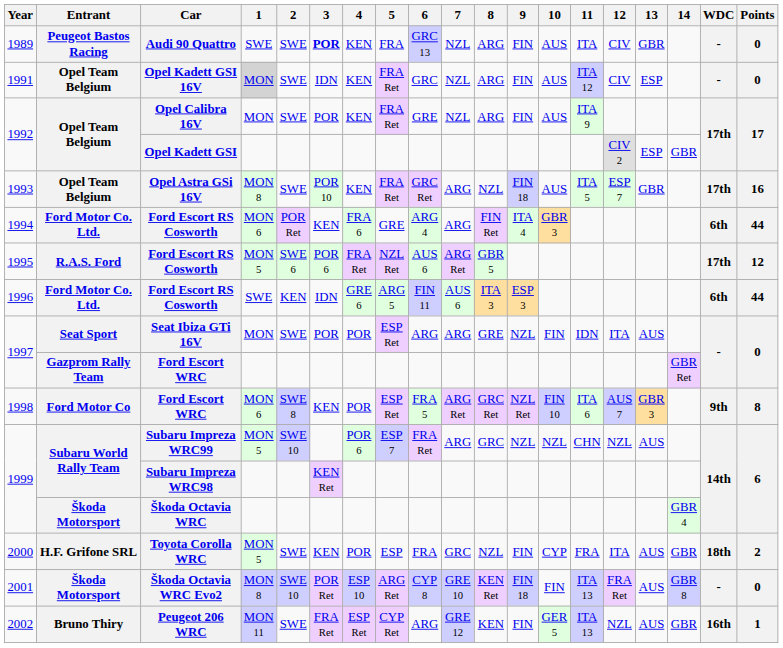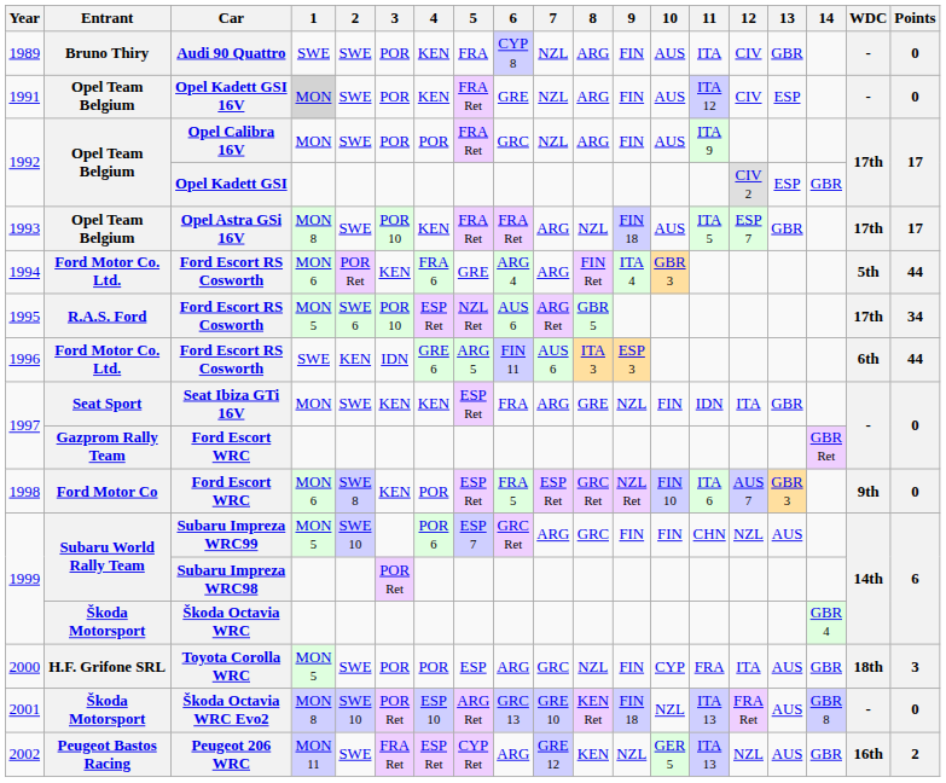 <table class="wikitable" style="text-align:center; font-size:90%">
 <tr>
 <th>Year</th>
 <th>Entrant</th>
 <th>Car</th>
 <th>1</th>
 <th>2</th>
 <th>3</th>
 <th>4</th>
 <th>5</th>
 <th>6</th>
 <th>7</th>
 <th>8</th>
 <th>9</th>
 <th>10</th>
 <th>11</th>
 <th>12</th>
 <th>13</th>
 <th>14</th>
 <th>WDC</th>
 <th>Points</th>
 </tr>
 <tr>
 <td><a href='#'>1989</a></td>
-<th><a href='#'>Peugeot Bastos Racing</a></th>
+<th>Bruno Thiry</th>
 <th><a href='#'>Audi 90 Quattro</a></th>
 <td><a href='#'>SWE</a></td>
 <td><a href='#'>SWE</a></td>
-<td><strong><a href='#'>POR</a></strong></td>
+<td><a href='#'>POR</a></td>
 <td><a href='#'>KEN</a></td>
 <td><a href='#'>FRA</a></td>
-<td style="background:#CFCFFF;"><a href='#'>GRC</a><br><small>13</small></td>
+<td style="background:#CFCFFF;"><a href='#'>CYP</a><br><small>8</small></td>
 <td><a href='#'>NZL</a></td>
 <td><a href='#'>ARG</a></td>
 <td><a href='#'>FIN</a></td>
 <td><a href='#'>AUS</a></td>
 <td><a href='#'>ITA</a></td>
 <td><a href='#'>CIV</a></td>
 <td><a href='#'>GBR</a></td>
 <td></td>
 <th>-</th>
 <th>0</th>
 </tr>
 <tr>
 <td><a href='#'>1991</a></td>
 <th>Opel Team Belgium</th>
 <th><a href='#'>Opel Kadett GSI 16V</a></th>
 <td style="background: lightgrey;"><a href='#'>MON</a></td>
 <td><a href='#'>SWE</a></td>
-<td><a href='#'>IDN</a></td>
+<td><a href='#'>POR</a></td>
 <td><a href='#'>KEN</a></td>
 <td style="background:#EFCFFF;"><a href='#'>FRA</a><br><small>Ret</small></td>
-<td><a href='#'>GRC</a></td>
+<td><a href='#'>GRE</a></td>
 <td><a href='#'>NZL</a></td>
 <td><a href='#'>ARG</a></td>
 <td><a href='#'>FIN</a></td>
 <td><a href='#'>AUS</a></td>
 <td style="background:#CFCFFF;"><a href='#'>ITA</a><br><small>12</small></td>
 <td><a href='#'>CIV</a></td>
 <td><a href='#'>ESP</a></td>
 <td></td>
 <th>-</th>
 <th>0</th>
 </tr>
 <tr>
 <td rowspan="2"><a href='#'>1992</a></td>
 <th rowspan="2">Opel Team Belgium</th>
 <th><a href='#'>Opel Calibra 16V</a></th>
 <td><a href='#'>MON</a></td>
 <td><a href='#'>SWE</a></td>
 <td><a href='#'>POR</a></td>
-<td><a href='#'>KEN</a></td>
+<td><a href='#'>POR</a></td>
 <td style="background:#EFCFFF;"><a href='#'>FRA</a><br><small>Ret</small></td>
-<td><a href='#'>GRE</a></td>
+<td><a href='#'>GRC</a></td>
 <td><a href='#'>NZL</a></td>
 <td><a href='#'>ARG</a></td>
 <td><a href='#'>FIN</a></td>
 <td><a href='#'>AUS</a></td>
 <td style="background:#DFFFDF;"><a href='#'>ITA</a><br><small>9</small></td>
 <td></td>
 <td></td>
 <td></td>
 <th rowspan="2">17th</th>
 <th rowspan="2">17</th>
 </tr>
 <tr>
 <th><a href='#'>Opel Kadett GSI</a></th>
 <td></td>
 <td></td>
 <td></td>
 <td></td>
 <td></td>
 <td></td>
 <td></td>
 <td></td>
 <td></td>
 <td></td>
 <td></td>
 <td style="background:#DFDFDF;"><a href='#'>CIV</a><br><small>2</small></td>
 <td><a href='#'>ESP</a></td>
 <td><a href='#'>GBR</a></td>
 </tr>
 <tr>
 <td><a href='#'>1993</a></td>
 <th>Opel Team Belgium</th>
 <th><a href='#'>Opel Astra GSi 16V</a></th>
 <td style="background:#DFFFDF;"><a href='#'>MON</a><br><small>8</small></td>
 <td><a href='#'>SWE</a></td>
 <td style="background:#DFFFDF;"><a href='#'>POR</a><br><small>10</small></td>
 <td><a href='#'>KEN</a></td>
 <td style="background:#EFCFFF;"><a href='#'>FRA</a><br><small>Ret</small></td>
-<td style="background:#EFCFFF;"><a href='#'>GRC</a><br><small>Ret</small></td>
+<td style="background:#EFCFFF;"><a href='#'>FRA</a><br><small>Ret</small></td>
 <td><a href='#'>ARG</a></td>
 <td><a href='#'>NZL</a></td>
 <td style="background:#CFCFFF;"><a href='#'>FIN</a><br><small>18</small></td>
 <td><a href='#'>AUS</a></td>
 <td style="background:#DFFFDF;"><a href='#'>ITA</a><br><small>5</small></td>
 <td style="background:#DFFFDF;"><a href='#'>ESP</a><br><small>7</small></td>
 <td><a href='#'>GBR</a></td>
 <td></td>
 <th>17th</th>
-<th>16</th>
+<th>17</th>
 </tr>
 <tr>
 <td><a href='#'>1994</a></td>
 <th><a href='#'>Ford Motor Co. Ltd.</a></th>
 <th><a href='#'>Ford Escort RS Cosworth</a></th>
 <td style="background:#DFFFDF;"><a href='#'>MON</a><br><small>6</small></td>
 <td style="background:#EFCFFF;"><a href='#'>POR</a><br><small>Ret</small></td>
 <td><a href='#'>KEN</a></td>
 <td style="background:#DFFFDF;"><a href='#'>FRA</a><br><small>6</small></td>
 <td><a href='#'>GRE</a></td>
 <td style="background:#DFFFDF;"><a href='#'>ARG</a><br><small>4</small></td>
 <td><a href='#'>ARG</a></td>
 <td style="background:#EFCFFF;"><a href='#'>FIN</a><br><small>Ret</small></td>
 <td style="background:#DFFFDF;"><a href='#'>ITA</a><br><small>4</small></td>
 <td style="background:#FFDF9F;"><a href='#'>GBR</a><br><small>3</small></td>
 <td></td>
 <td></td>
 <td></td>
 <td></td>
-<th>6th</th>
+<th>5th</th>
 <th>44</th>
 </tr>
 <tr>
 <td><a href='#'>1995</a></td>
 <th><a href='#'>R.A.S. Ford</a></th>
 <th><a href='#'>Ford Escort RS Cosworth</a></th>
 <td style="background:#DFFFDF;"><a href='#'>MON</a><br><small>5</small></td>
 <td style="background:#DFFFDF;"><a href='#'>SWE</a><br><small>6</small></td>
-<td style="background:#DFFFDF;"><a href='#'>POR</a><br><small>6</small></td>
-<td style="background:#EFCFFF;"><a href='#'>FRA</a><br><small>Ret</small></td>
+<td style="background:#DFFFDF;"><a href='#'>POR</a><br><small>10</small></td>
+<td style="background:#EFCFFF;"><a href='#'>ESP</a><br><small>Ret</small></td>
 <td style="background:#EFCFFF;"><a href='#'>NZL</a><br><small>Ret</small></td>
 <td style="background:#DFFFDF;"><a href='#'>AUS</a><br><small>6</small></td>
 <td style="background:#EFCFFF;"><a href='#'>ARG</a><br><small>Ret</small></td>
 <td style="background:#DFFFDF;"><a href='#'>GBR</a><br><small>5</small></td>
 <td></td>
 <td></td>
 <td></td>
 <td></td>
 <td></td>
 <td></td>
 <th>17th</th>
-<th>12</th>
+<th>34</th>
 </tr>
 <tr>
 <td><a href='#'>1996</a></td>
 <th><a href='#'>Ford Motor Co. Ltd.</a></th>
 <th><a href='#'>Ford Escort RS Cosworth</a></th>
 <td><a href='#'>SWE</a></td>
 <td><a href='#'>KEN</a></td>
 <td><a href='#'>IDN</a></td>
 <td style="background:#DFFFDF;"><a href='#'>GRE</a><br><small>6</small></td>
 <td style="background:#DFFFDF;"><a href='#'>ARG</a><br><small>5</small></td>
 <td style="background:#CFCFFF;"><a href='#'>FIN</a><br><small>11</small></td>
 <td style="background:#DFFFDF;"><a href='#'>AUS</a><br><small>6</small></td>
 <td style="background:#FFDF9F;"><a href='#'>ITA</a><br><small>3</small></td>
 <td style="background:#FFDF9F;"><a href='#'>ESP</a><br><small>3</small></td>
 <td></td>
 <td></td>
 <td></td>
 <td></td>
 <td></td>
 <th>6th</th>
 <th>44</th>
 </tr>
 <tr>
 <td rowspan="2"><a href='#'>1997</a></td>
 <th><a href='#'>Seat Sport</a></th>
 <th><a href='#'>Seat Ibiza GTi 16V</a></th>
 <td><a href='#'>MON</a></td>
 <td><a href='#'>SWE</a></td>
-<td><a href='#'>POR</a></td>
-<td><a href='#'>POR</a></td>
+<td><a href='#'>KEN</a></td>
+<td><a href='#'>KEN</a></td>
 <td style="background:#EFCFFF;"><a href='#'>ESP</a><br><small>Ret</small></td>
-<td><a href='#'>ARG</a></td>
+<td><a href='#'>FRA</a></td>
 <td><a href='#'>ARG</a></td>
 <td><a href='#'>GRE</a></td>
 <td><a href='#'>NZL</a></td>
 <td><a href='#'>FIN</a></td>
 <td><a href='#'>IDN</a></td>
 <td><a href='#'>ITA</a></td>
-<td><a href='#'>AUS</a></td>
+<td><a href='#'>GBR</a></td>
 <td></td>
 <th rowspan="2">-</th>
 <th rowspan="2">0</th>
 </tr>
 <tr>
 <th><a href='#'>Gazprom Rally Team</a></th>
 <th><a href='#'>Ford Escort WRC</a></th>
 <td></td>
 <td></td>
 <td></td>
 <td></td>
 <td></td>
 <td></td>
 <td></td>
 <td></td>
 <td></td>
 <td></td>
 <td></td>
 <td></td>
 <td></td>
 <td style="background:#EFCFFF;"><a href='#'>GBR</a><br><small>Ret</small></td>
 </tr>
 <tr>
 <td><a href='#'>1998</a></td>
 <th><a href='#'>Ford Motor Co</a></th>
 <th><a href='#'>Ford Escort WRC</a></th>
 <td style="background:#DFFFDF;"><a href='#'>MON</a><br><small>6</small></td>
 <td style="background:#CFCFFF;"><a href='#'>SWE</a><br><small>8</small></td>
 <td><a href='#'>KEN</a></td>
 <td><a href='#'>POR</a></td>
 <td style="background:#EFCFFF;"><a href='#'>ESP</a><br><small>Ret</small></td>
 <td style="background:#DFFFDF;"><a href='#'>FRA</a><br><small>5</small></td>
-<td style="background:#EFCFFF;"><a href='#'>ARG</a><br><small>Ret</small></td>
+<td style="background:#EFCFFF;"><a href='#'>ESP</a><br><small>Ret</small></td>
 <td style="background:#EFCFFF;"><a href='#'>GRC</a><br><small>Ret</small></td>
 <td style="background:#EFCFFF;"><a href='#'>NZL</a><br><small>Ret</small></td>
 <td style="background:#CFCFFF;"><a href='#'>FIN</a><br><small>10</small></td>
 <td style="background:#DFFFDF;"><a href='#'>ITA</a><br><small>6</small></td>
 <td style="background:#CFCFFF;"><a href='#'>AUS</a><br><small>7</small></td>
 <td style="background:#FFDF9F;"><a href='#'>GBR</a><br><small>3</small></td>
 <td></td>
 <th>9th</th>
-<th>8</th>
+<th>0</th>
 </tr>
 <tr>
 <td rowspan="3"><a href='#'>1999</a></td>
 <th rowspan="2"><a href='#'>Subaru World Rally Team</a></th>
 <th><a href='#'>Subaru Impreza WRC99</a></th>
 <td style="background:#DFFFDF;"><a href='#'>MON</a><br><small>5</small></td>
 <td style="background:#CFCFFF;"><a href='#'>SWE</a><br><small>10</small></td>
 <td></td>
 <td style="background:#DFFFDF;"><a href='#'>POR</a><br><small>6</small></td>
 <td style="background:#CFCFFF;"><a href='#'>ESP</a><br><small>7</small></td>
-<td style="background:#EFCFFF;"><a href='#'>FRA</a><br><small>Ret</small></td>
+<td style="background:#EFCFFF;"><a href='#'>GRC</a><br><small>Ret</small></td>
 <td><a href='#'>ARG</a></td>
 <td><a href='#'>GRC</a></td>
-<td><a href='#'>NZL</a></td>
-<td><a href='#'>NZL</a></td>
+<td><a href='#'>FIN</a></td>
+<td><a href='#'>FIN</a></td>
 <td><a href='#'>CHN</a></td>
 <td><a href='#'>NZL</a></td>
 <td><a href='#'>AUS</a></td>
 <td></td>
 <th rowspan="3">14th</th>
 <th rowspan="3">6</th>
 </tr>
 <tr>
 <th><a href='#'>Subaru Impreza WRC98</a></th>
 <td></td>
 <td></td>
-<td style="background:#EFCFFF;"><a href='#'>KEN</a><br><small>Ret</small></td>
+<td style="background:#EFCFFF;"><a href='#'>POR</a><br><small>Ret</small></td>
 <td></td>
 <td></td>
 <td></td>
 <td></td>
 <td></td>
 <td></td>
 <td></td>
 <td></td>
 <td></td>
 <td></td>
 <td></td>
 </tr>
 <tr>
 <th><a href='#'>Škoda Motorsport</a></th>
 <th><a href='#'>Škoda Octavia WRC</a></th>
 <td></td>
 <td></td>
 <td></td>
 <td></td>
 <td></td>
 <td></td>
 <td></td>
 <td></td>
 <td></td>
 <td></td>
 <td></td>
 <td></td>
 <td></td>
 <td style="background:#DFFFDF;"><a href='#'>GBR</a><br><small>4</small></td>
 </tr>
 <tr>
 <td><a href='#'>2000</a></td>
 <th>H.F. Grifone SRL</th>
 <th><a href='#'>Toyota Corolla WRC</a></th>
 <td style="background:#DFFFDF;"><a href='#'>MON</a><br><small>5</small></td>
 <td><a href='#'>SWE</a></td>
-<td><a href='#'>KEN</a></td>
+<td><a href='#'>POR</a></td>
 <td><a href='#'>POR</a></td>
 <td><a href='#'>ESP</a></td>
-<td><a href='#'>FRA</a></td>
+<td><a href='#'>ARG</a></td>
 <td><a href='#'>GRC</a></td>
 <td><a href='#'>NZL</a></td>
 <td><a href='#'>FIN</a></td>
 <td><a href='#'>CYP</a></td>
 <td><a href='#'>FRA</a></td>
 <td><a href='#'>ITA</a></td>
 <td><a href='#'>AUS</a></td>
 <td><a href='#'>GBR</a></td>
 <th>18th</th>
-<th>2</th>
+<th>3</th>
 </tr>
 <tr>
 <td><a href='#'>2001</a></td>
 <th><a href='#'>Škoda Motorsport</a></th>
 <th><a href='#'>Škoda Octavia WRC Evo2</a></th>
 <td style="background:#CFCFFF;"><a href='#'>MON</a><br><small>8</small></td>
 <td style="background:#CFCFFF;"><a href='#'>SWE</a><br><small>10</small></td>
 <td style="background:#EFCFFF;"><a href='#'>POR</a><br><small>Ret</small></td>
 <td style="background:#CFCFFF;"><a href='#'>ESP</a><br><small>10</small></td>
 <td style="background:#EFCFFF;"><a href='#'>ARG</a><br><small>Ret</small></td>
-<td style="background:#CFCFFF;"><a href='#'>CYP</a><br><small>8</small></td>
+<td style="background:#CFCFFF;"><a href='#'>GRC</a><br><small>13</small></td>
 <td style="background:#CFCFFF;"><a href='#'>GRE</a><br><small>10</small></td>
 <td style="background:#EFCFFF;"><a href='#'>KEN</a><br><small>Ret</small></td>
 <td style="background:#CFCFFF;"><a href='#'>FIN</a><br><small>18</small></td>
-<td><a href='#'>FIN</a></td>
+<td><a href='#'>NZL</a></td>
 <td style="background:#CFCFFF;"><a href='#'>ITA</a><br><small>13</small></td>
 <td style="background:#EFCFFF;"><a href='#'>FRA</a><br><small>Ret</small></td>
 <td><a href='#'>AUS</a></td>
 <td style="background:#CFCFFF;"><a href='#'>GBR</a><br><small>8</small></td>
 <th>-</th>
 <th>0</th>
 </tr>
 <tr>
 <td><a href='#'>2002</a></td>
-<th>Bruno Thiry</th>
+<th><a href='#'>Peugeot Bastos Racing</a></th>
 <th><a href='#'>Peugeot 206 WRC</a></th>
 <td style="background:#CFCFFF;"><a href='#'>MON</a><br><small>11</small></td>
 <td><a href='#'>SWE</a></td>
 <td style="background:#EFCFFF;"><a href='#'>FRA</a><br><small>Ret</small></td>
 <td style="background:#EFCFFF;"><a href='#'>ESP</a><br><small>Ret</small></td>
 <td style="background:#EFCFFF;"><a href='#'>CYP</a><br><small>Ret</small></td>
 <td><a href='#'>ARG</a></td>
 <td style="background:#CFCFFF;"><a href='#'>GRE</a><br><small>12</small></td>
 <td><a href='#'>KEN</a></td>
-<td><a href='#'>FIN</a></td>
+<td><a href='#'>NZL</a></td>
 <td style="background:#DFFFDF;"><a href='#'>GER</a><br><small>5</small></td>
 <td style="background:#CFCFFF;"><a href='#'>ITA</a><br><small>13</small></td>
 <td><a href='#'>NZL</a></td>
 <td><a href='#'>AUS</a></td>
 <td><a href='#'>GBR</a></td>
 <th>16th</th>
-<th>1</th>
+<th>2</th>
 </tr>
 </table>
